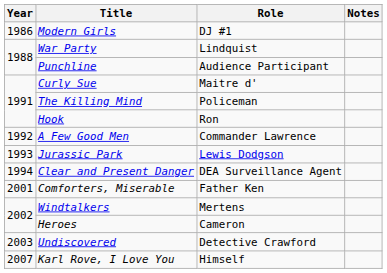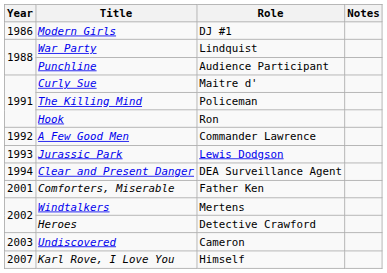 <table class="wikitable sortable">
 <tr>
 <th>Year</th>
 <th>Title</th>
 <th>Role</th>
 <th>Notes</th>
 </tr>
 <tr>
 <td>1986</td>
 <td><em><a href='#'>Modern Girls</a></em></td>
 <td>DJ #1</td>
 <td></td>
 </tr>
 <tr>
 <td rowspan="2">1988</td>
 <td><em><a href='#'>War Party</a></em></td>
 <td>Lindquist</td>
 <td></td>
 </tr>
 <tr>
 <td><em><a href='#'>Punchline</a></em></td>
 <td>Audience Participant</td>
 <td></td>
 </tr>
 <tr>
 <td rowspan="3">1991</td>
 <td><em><a href='#'>Curly Sue</a></em></td>
 <td>Maitre d'</td>
 <td></td>
 </tr>
 <tr>
 <td><em><a href='#'>The Killing Mind</a></em></td>
 <td>Policeman</td>
 <td></td>
 </tr>
 <tr>
 <td><em><a href='#'>Hook</a></em></td>
 <td>Ron</td>
 <td></td>
 </tr>
 <tr>
 <td>1992</td>
 <td><em><a href='#'>A Few Good Men</a></em></td>
 <td>Commander Lawrence</td>
 <td></td>
 </tr>
 <tr>
 <td>1993</td>
 <td><em><a href='#'>Jurassic Park</a></em></td>
 <td><a href='#'>Lewis Dodgson</a></td>
 <td></td>
 </tr>
 <tr>
 <td>1994</td>
 <td><em><a href='#'>Clear and Present Danger</a></em></td>
 <td>DEA Surveillance Agent</td>
 <td></td>
 </tr>
 <tr>
 <td>2001</td>
 <td><em>Comforters, Miserable</em></td>
 <td>Father Ken</td>
 <td></td>
 </tr>
 <tr>
 <td rowspan="2">2002</td>
 <td><em><a href='#'>Windtalkers</a></em></td>
 <td>Mertens</td>
 <td></td>
 </tr>
 <tr>
 <td><em>Heroes</em></td>
-<td>Cameron</td>
+<td>Detective Crawford</td>
 <td></td>
 </tr>
 <tr>
 <td>2003</td>
 <td><em><a href='#'>Undiscovered</a></em></td>
-<td>Detective Crawford</td>
+<td>Cameron</td>
 <td></td>
 </tr>
 <tr>
 <td>2007</td>
 <td><em>Karl Rove, I Love You</em></td>
 <td>Himself</td>
 <td></td>
 </tr>
 </table>
